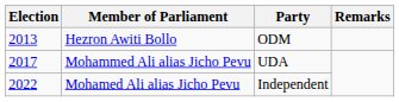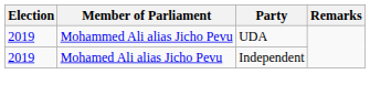 <table class="wikitable">
 <tr>
 <th>Election</th>
 <th>Member of Parliament</th>
 <th>Party</th>
 <th>Remarks</th>
 </tr>
 <tr>
-<td><a href='#'>2013</a></td>
-<td><a href='#'>Hezron Awiti Bollo</a></td>
-<td>ODM</td>
-<td></td>
-</tr>
-<tr>
-<td><a href='#'>2017</a></td>
+<td><a href='#'>2019</a></td>
 <td><a href='#'>Mohammed Ali alias Jicho Pevu</a></td>
 <td>UDA</td>
 </tr>
 <tr>
-<td><a href='#'>2022</a></td>
+<td><a href='#'>2019</a></td>
 <td><a href='#'>Mohamed Ali alias Jicho Pevu</a></td>
 <td>Independent</td>
 </tr>
 </table>
